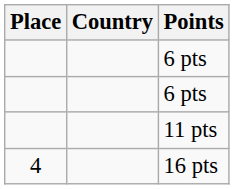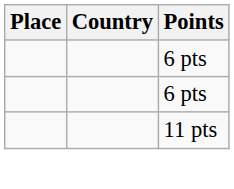 <table class=wikitable>
 <tr>
 <th>Place</th>
 <th>Country</th>
 <th>Points</th>
 </tr>
 <tr>
 <td align=center></td>
 <td></td>
 <td>6 pts</td>
 </tr>
 <tr>
 <td align=center></td>
 <td></td>
 <td>6 pts</td>
 </tr>
 <tr>
 <td align=center></td>
 <td></td>
 <td>11 pts</td>
 </tr>
-<tr>
-<td align=center>4</td>
-<td></td>
-<td>16 pts</td>
-</tr>
 </table>
